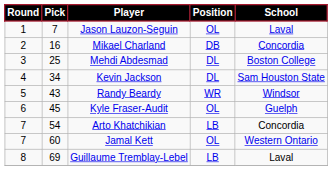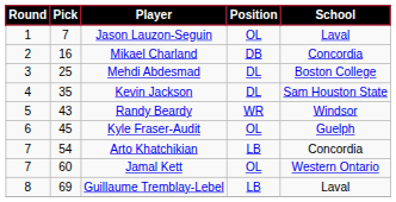 <table class="wikitable sortable">
 <tr>
 <th scope="col" style="background:#000000;color:#FFFFFF;border:2px solid #A6192E;">Round</th>
 <th scope="col" style="background:#000000;color:#FFFFFF;border:2px solid #A6192E;">Pick</th>
 <th scope="col" style="background:#000000;color:#FFFFFF;border:2px solid #A6192E;">Player</th>
 <th scope="col" style="background:#000000;color:#FFFFFF;border:2px solid #A6192E;">Position</th>
 <th scope="col" style="background:#000000;color:#FFFFFF;border:2px solid #A6192E;">School</th>
 </tr>
 <tr align="center">
 <td align=center>1</td>
 <td>7</td>
 <td><a href='#'>Jason Lauzon-Seguin</a></td>
 <td><a href='#'>OL</a></td>
 <td><a href='#'>Laval</a></td>
 </tr>
 <tr align="center">
 <td align=center>2</td>
 <td>16</td>
 <td><a href='#'>Mikael Charland</a></td>
 <td><a href='#'>DB</a></td>
 <td><a href='#'>Concordia</a></td>
 </tr>
 <tr align="center">
 <td align=center>3</td>
 <td>25</td>
 <td><a href='#'>Mehdi Abdesmad</a></td>
 <td><a href='#'>DL</a></td>
 <td><a href='#'>Boston College</a></td>
 </tr>
 <tr align="center">
 <td align=center>4</td>
-<td>34</td>
+<td>35</td>
 <td><a href='#'>Kevin Jackson</a></td>
 <td><a href='#'>DL</a></td>
 <td><a href='#'>Sam Houston State</a></td>
 </tr>
 <tr align="center">
 <td align=center>5</td>
 <td>43</td>
 <td><a href='#'>Randy Beardy</a></td>
 <td><a href='#'>WR</a></td>
 <td><a href='#'>Windsor</a></td>
 </tr>
 <tr align="center">
 <td align=center>6</td>
 <td>45</td>
 <td><a href='#'>Kyle Fraser-Audit</a></td>
 <td><a href='#'>OL</a></td>
 <td><a href='#'>Guelph</a></td>
 </tr>
 <tr align="center">
 <td align=center>7</td>
 <td>54</td>
 <td><a href='#'>Arto Khatchikian</a></td>
 <td><a href='#'>LB</a></td>
 <td>Concordia</td>
 </tr>
 <tr align="center">
 <td align=center>7</td>
 <td>60</td>
 <td><a href='#'>Jamal Kett</a></td>
 <td><a href='#'>OL</a></td>
 <td><a href='#'>Western Ontario</a></td>
 </tr>
 <tr align="center">
 <td align=center>8</td>
 <td>69</td>
 <td><a href='#'>Guillaume Tremblay-Lebel</a></td>
 <td><a href='#'>LB</a></td>
 <td>Laval</td>
 </tr>
 <tr>
 </tr>
 </table>
